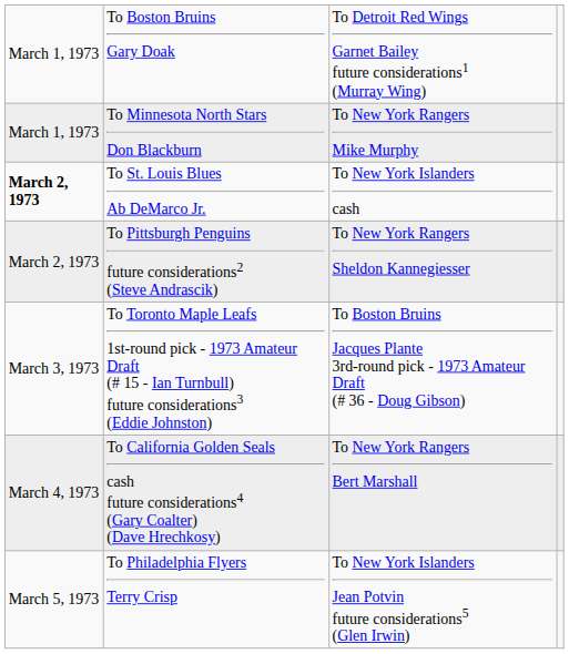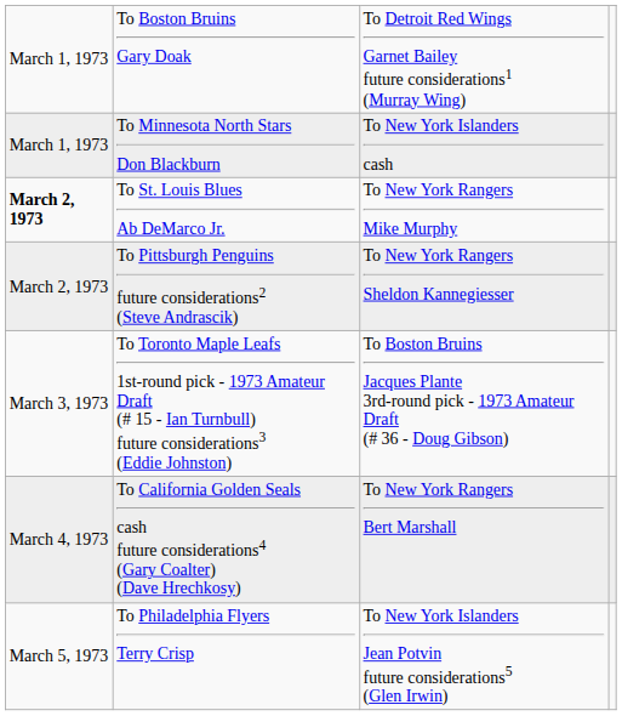 <table class="wikitable" style="border:1px solid #999; width:580px;">
 <tr>
 <td>March 1, 1973</td>
 <td valign="top">To <a href='#'>Boston Bruins</a><hr><a href='#'>Gary Doak</a></td>
 <td valign="top">To <a href='#'>Detroit Red Wings</a><hr><a href='#'>Garnet Bailey</a><br>future considerations<sup>1</sup><br>(<a href='#'>Murray Wing</a>)</td>
 <td></td>
 </tr>
 <tr bgcolor="eeeeee">
 <td>March 1, 1973</td>
 <td valign="top">To <a href='#'>Minnesota North Stars</a><hr><a href='#'>Don Blackburn</a></td>
-<td valign="top">To <a href='#'>New York Rangers</a><hr><a href='#'>Mike Murphy</a></td>
+<td valign="top">To <a href='#'>New York Islanders</a><hr>cash</td>
 <td></td>
 </tr>
 <tr>
 <td><strong>March 2, 1973</strong></td>
 <td valign="top">To <a href='#'>St. Louis Blues</a><hr><a href='#'>Ab DeMarco Jr.</a></td>
-<td valign="top">To <a href='#'>New York Islanders</a><hr>cash</td>
+<td valign="top">To <a href='#'>New York Rangers</a><hr><a href='#'>Mike Murphy</a></td>
 <td></td>
 </tr>
 <tr bgcolor="eeeeee">
 <td>March 2, 1973</td>
 <td valign="top">To <a href='#'>Pittsburgh Penguins</a><hr>future considerations<sup>2</sup><br>(<a href='#'>Steve Andrascik</a>)</td>
 <td valign="top">To <a href='#'>New York Rangers</a><hr><a href='#'>Sheldon Kannegiesser</a></td>
 <td></td>
 </tr>
 <tr>
 <td>March 3, 1973</td>
 <td valign="top">To <a href='#'>Toronto Maple Leafs</a><hr>1st-round pick - <a href='#'>1973 Amateur Draft</a><br>(# 15 - <a href='#'>Ian Turnbull</a>)<br>future considerations<sup>3</sup><br>(<a href='#'>Eddie Johnston</a>)</td>
 <td valign="top">To <a href='#'>Boston Bruins</a><hr><a href='#'>Jacques Plante</a><br>3rd-round pick - <a href='#'>1973 Amateur Draft</a><br>(# 36 - <a href='#'>Doug Gibson</a>)</td>
 <td></td>
 </tr>
 <tr bgcolor="eeeeee">
 <td>March 4, 1973</td>
 <td valign="top">To <a href='#'>California Golden Seals</a><hr>cash<br>future considerations<sup>4</sup><br>(<a href='#'>Gary Coalter</a>)<br>(<a href='#'>Dave Hrechkosy</a>)</td>
 <td valign="top">To <a href='#'>New York Rangers</a><hr><a href='#'>Bert Marshall</a></td>
 <td></td>
 </tr>
 <tr>
 <td>March 5, 1973</td>
 <td valign="top">To <a href='#'>Philadelphia Flyers</a><hr><a href='#'>Terry Crisp</a></td>
 <td valign="top">To <a href='#'>New York Islanders</a><hr><a href='#'>Jean Potvin</a><br>future considerations<sup>5</sup><br>(<a href='#'>Glen Irwin</a>)</td>
 <td></td>
 </tr>
 </table>
